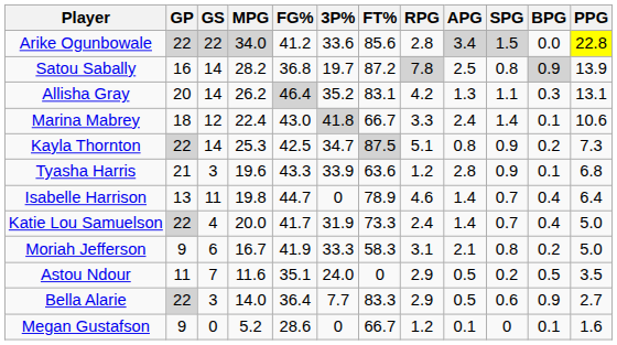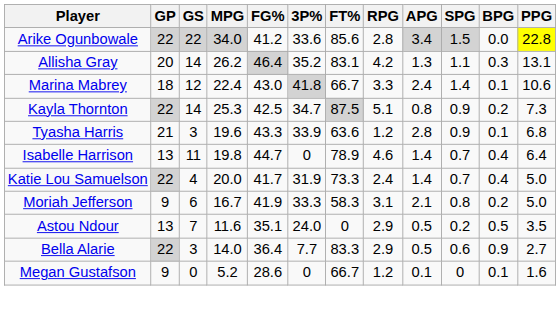 <table class="wikitable sortable" style="text-align:center;">
 <tr>
 <th style=>Player</th>
 <th style=>GP</th>
 <th style=>GS</th>
 <th style=>MPG</th>
 <th style=>FG%</th>
 <th style=>3P%</th>
 <th style=>FT%</th>
 <th style=>RPG</th>
 <th style=>APG</th>
 <th style=>SPG</th>
 <th style=>BPG</th>
 <th style=>PPG</th>
 </tr>
 <tr>
 <td><a href='#'>Arike Ogunbowale</a></td>
 <td style="background:#D3D3D3;">22</td>
 <td style="background:#D3D3D3;">22</td>
 <td style="background:#D3D3D3;">34.0</td>
 <td>41.2</td>
 <td>33.6</td>
 <td>85.6</td>
 <td>2.8</td>
 <td style="background:#D3D3D3;">3.4</td>
 <td style="background:#D3D3D3;">1.5</td>
 <td>0.0</td>
 <td style="background:yellow;">22.8</td>
-</tr>
-<tr>
-<td><a href='#'>Satou Sabally</a></td>
-<td>16</td>
-<td>14</td>
-<td>28.2</td>
-<td>36.8</td>
-<td>19.7</td>
-<td>87.2</td>
-<td style="background:#D3D3D3;">7.8</td>
-<td>2.5</td>
-<td>0.8</td>
-<td style="background:#D3D3D3;">0.9</td>
-<td>13.9</td>
 </tr>
 <tr>
 <td><a href='#'>Allisha Gray</a></td>
 <td>20</td>
 <td>14</td>
 <td>26.2</td>
 <td style="background:#D3D3D3;">46.4</td>
 <td>35.2</td>
 <td>83.1</td>
 <td>4.2</td>
 <td>1.3</td>
 <td>1.1</td>
 <td>0.3</td>
 <td>13.1</td>
 </tr>
 <tr>
 <td><a href='#'>Marina Mabrey</a></td>
 <td>18</td>
 <td>12</td>
 <td>22.4</td>
 <td>43.0</td>
 <td style="background:#D3D3D3;">41.8</td>
 <td>66.7</td>
 <td>3.3</td>
 <td>2.4</td>
 <td>1.4</td>
 <td>0.1</td>
 <td>10.6</td>
 </tr>
 <tr>
 <td><a href='#'>Kayla Thornton</a></td>
 <td style="background:#D3D3D3;">22</td>
 <td>14</td>
 <td>25.3</td>
 <td>42.5</td>
 <td>34.7</td>
 <td style="background:#D3D3D3;">87.5</td>
 <td>5.1</td>
 <td>0.8</td>
 <td>0.9</td>
 <td>0.2</td>
 <td>7.3</td>
 </tr>
 <tr>
 <td><a href='#'>Tyasha Harris</a></td>
 <td>21</td>
 <td>3</td>
 <td>19.6</td>
 <td>43.3</td>
 <td>33.9</td>
 <td>63.6</td>
 <td>1.2</td>
 <td>2.8</td>
 <td>0.9</td>
 <td>0.1</td>
 <td>6.8</td>
 </tr>
 <tr>
 <td><a href='#'>Isabelle Harrison</a></td>
 <td>13</td>
 <td>11</td>
 <td>19.8</td>
 <td>44.7</td>
 <td>0</td>
 <td>78.9</td>
 <td>4.6</td>
 <td>1.4</td>
 <td>0.7</td>
 <td>0.4</td>
 <td>6.4</td>
 </tr>
 <tr>
 <td><a href='#'>Katie Lou Samuelson</a></td>
 <td style="background:#D3D3D3;">22</td>
 <td>4</td>
 <td>20.0</td>
 <td>41.7</td>
 <td>31.9</td>
 <td>73.3</td>
 <td>2.4</td>
 <td>1.4</td>
 <td>0.7</td>
 <td>0.4</td>
 <td>5.0</td>
 </tr>
 <tr>
 <td><a href='#'>Moriah Jefferson</a></td>
 <td>9</td>
 <td>6</td>
 <td>16.7</td>
 <td>41.9</td>
 <td>33.3</td>
 <td>58.3</td>
 <td>3.1</td>
 <td>2.1</td>
 <td>0.8</td>
 <td>0.2</td>
 <td>5.0</td>
 </tr>
 <tr>
 <td><a href='#'>Astou Ndour</a></td>
-<td>11</td>
+<td>13</td>
 <td>7</td>
 <td>11.6</td>
 <td>35.1</td>
 <td>24.0</td>
 <td>0</td>
 <td>2.9</td>
 <td>0.5</td>
 <td>0.2</td>
 <td>0.5</td>
 <td>3.5</td>
 </tr>
 <tr>
 <td><a href='#'>Bella Alarie</a></td>
 <td style="background:#D3D3D3;">22</td>
 <td>3</td>
 <td>14.0</td>
 <td>36.4</td>
 <td>7.7</td>
 <td>83.3</td>
 <td>2.9</td>
 <td>0.5</td>
 <td>0.6</td>
 <td>0.9</td>
 <td>2.7</td>
 </tr>
 <tr>
 <td><a href='#'>Megan Gustafson</a></td>
 <td>9</td>
 <td>0</td>
 <td>5.2</td>
 <td>28.6</td>
 <td>0</td>
 <td>66.7</td>
 <td>1.2</td>
 <td>0.1</td>
 <td>0</td>
 <td>0.1</td>
 <td>1.6</td>
 </tr>
 </table>
